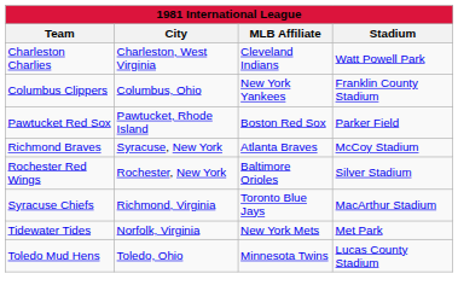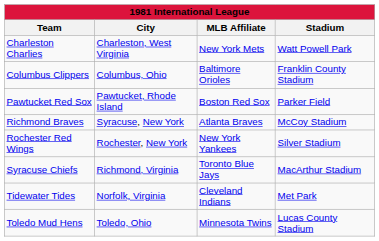 <table class="wikitable" style="width:auto">
 <tr>
 <td bgcolor="#DC143C" align="center" colspan="7"><strong><span>1981 International League</span></strong></td>
 </tr>
 <tr>
 <th>Team</th>
 <th>City</th>
 <th>MLB Affiliate</th>
 <th>Stadium</th>
 </tr>
 <tr>
 <td><a href='#'>Charleston Charlies</a></td>
 <td><a href='#'>Charleston, West Virginia</a></td>
-<td><a href='#'>Cleveland Indians</a></td>
+<td><a href='#'>New York Mets</a></td>
 <td><a href='#'>Watt Powell Park</a></td>
 </tr>
 <tr>
 <td><a href='#'>Columbus Clippers</a></td>
 <td><a href='#'>Columbus, Ohio</a></td>
-<td><a href='#'>New York Yankees</a></td>
+<td><a href='#'>Baltimore Orioles</a></td>
 <td><a href='#'>Franklin County Stadium</a></td>
 </tr>
 <tr>
 <td><a href='#'>Pawtucket Red Sox</a></td>
 <td><a href='#'>Pawtucket, Rhode Island</a></td>
 <td><a href='#'>Boston Red Sox</a></td>
 <td><a href='#'>Parker Field</a></td>
 </tr>
 <tr>
 <td><a href='#'>Richmond Braves</a></td>
 <td><a href='#'>Syracuse</a>, <a href='#'>New York</a></td>
 <td><a href='#'>Atlanta Braves</a></td>
 <td><a href='#'>McCoy Stadium</a></td>
 </tr>
 <tr>
 <td><a href='#'>Rochester Red Wings</a></td>
 <td><a href='#'>Rochester</a>, <a href='#'>New York</a></td>
-<td><a href='#'>Baltimore Orioles</a></td>
+<td><a href='#'>New York Yankees</a></td>
 <td><a href='#'>Silver Stadium</a></td>
 </tr>
 <tr>
 <td><a href='#'>Syracuse Chiefs</a></td>
 <td><a href='#'>Richmond, Virginia</a></td>
 <td><a href='#'>Toronto Blue Jays</a></td>
 <td><a href='#'>MacArthur Stadium</a></td>
 </tr>
 <tr>
 <td><a href='#'>Tidewater Tides</a></td>
 <td><a href='#'>Norfolk, Virginia</a></td>
-<td><a href='#'>New York Mets</a></td>
+<td><a href='#'>Cleveland Indians</a></td>
 <td><a href='#'>Met Park</a></td>
 </tr>
 <tr>
 <td><a href='#'>Toledo Mud Hens</a></td>
 <td><a href='#'>Toledo, Ohio</a></td>
 <td><a href='#'>Minnesota Twins</a></td>
 <td><a href='#'>Lucas County Stadium</a></td>
 </tr>
 </table>
